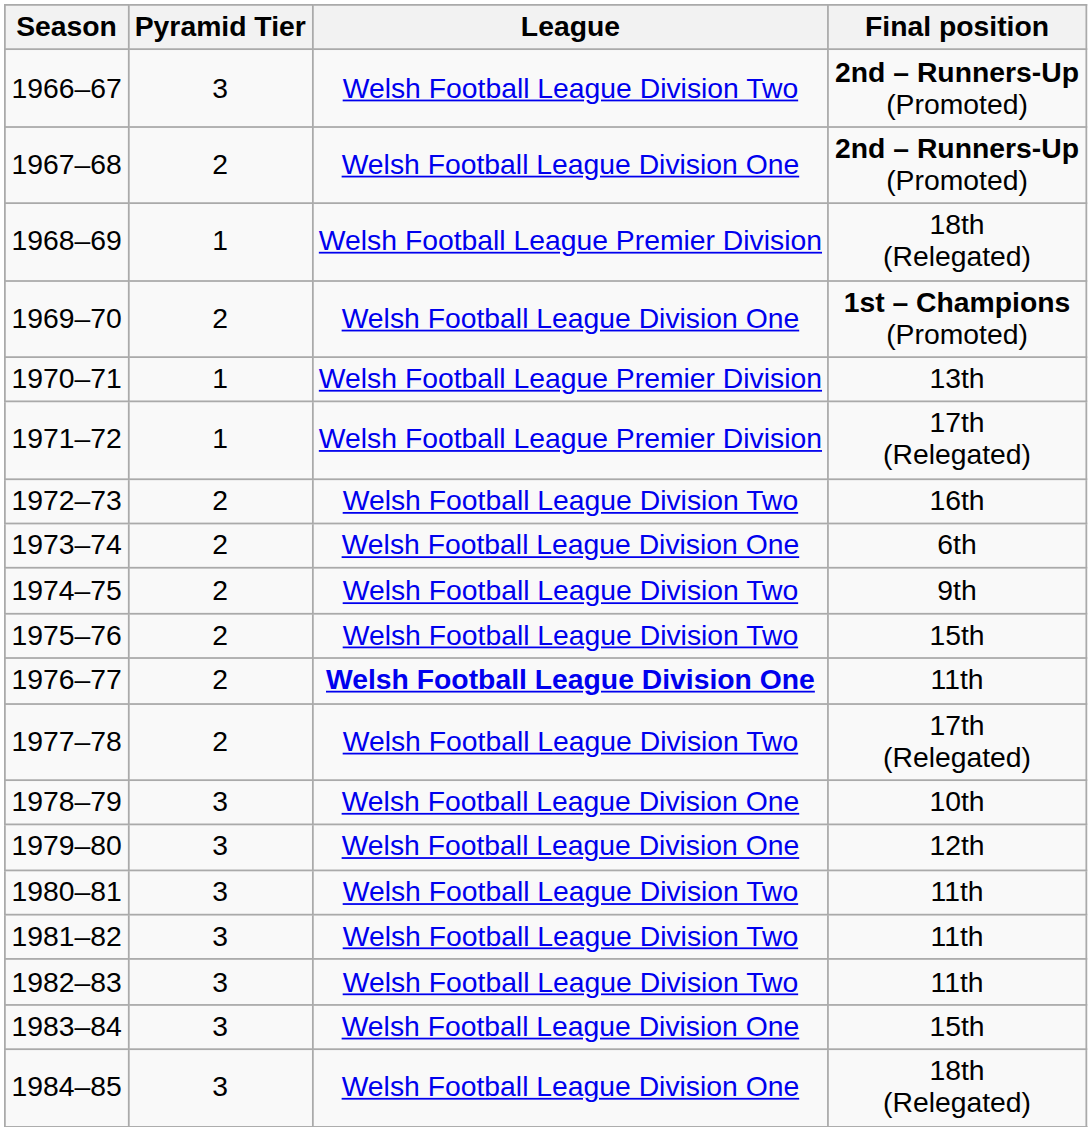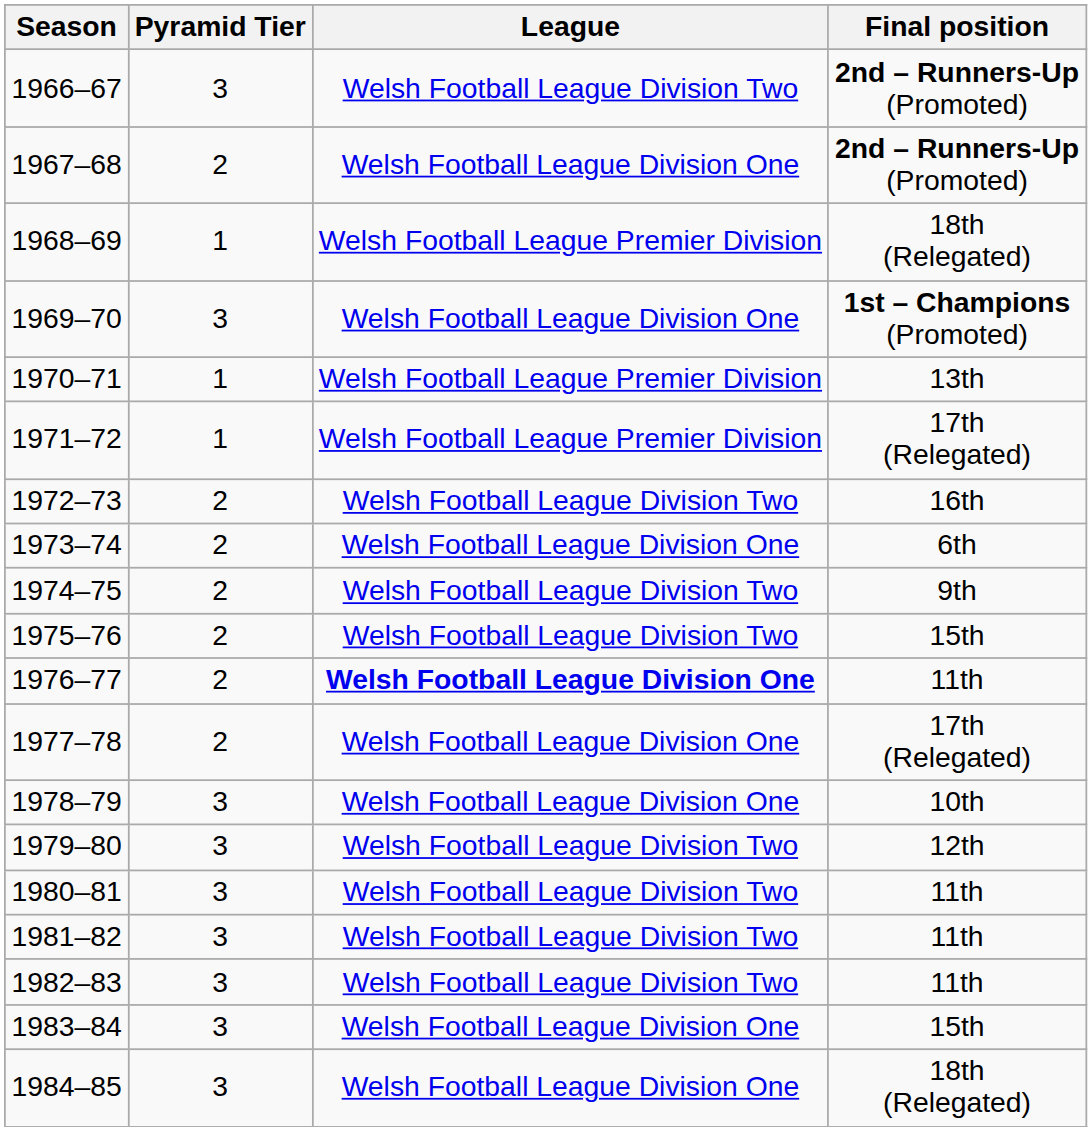 <table class="wikitable " style="text-align: center">
 <tr>
 <th>Season</th>
 <th>Pyramid Tier</th>
 <th>League</th>
 <th>Final position</th>
 </tr>
 <tr>
 <td>1966–67</td>
 <td>3</td>
 <td><a href='#'>Welsh Football League Division Two</a></td>
 <td><strong>2nd – Runners-Up</strong><br>(Promoted)</td>
 </tr>
 <tr>
 <td>1967–68</td>
 <td>2</td>
 <td><a href='#'>Welsh Football League Division One</a></td>
 <td><strong>2nd – Runners-Up</strong><br>(Promoted)</td>
 </tr>
 <tr>
 <td>1968–69</td>
 <td>1</td>
 <td><a href='#'>Welsh Football League Premier Division</a></td>
 <td>18th<br>(Relegated)</td>
 </tr>
 <tr>
 <td>1969–70</td>
-<td>2</td>
+<td>3</td>
 <td><a href='#'>Welsh Football League Division One</a></td>
 <td><strong>1st – Champions</strong><br>(Promoted)</td>
 </tr>
 <tr>
 <td>1970–71</td>
 <td>1</td>
 <td><a href='#'>Welsh Football League Premier Division</a></td>
 <td>13th</td>
 </tr>
 <tr>
 <td>1971–72</td>
 <td>1</td>
 <td><a href='#'>Welsh Football League Premier Division</a></td>
 <td>17th<br>(Relegated)</td>
 </tr>
 <tr>
 <td>1972–73</td>
 <td>2</td>
 <td><a href='#'>Welsh Football League Division Two</a></td>
 <td>16th</td>
 </tr>
 <tr>
 <td>1973–74</td>
 <td>2</td>
 <td><a href='#'>Welsh Football League Division One</a></td>
 <td>6th</td>
 </tr>
 <tr>
 <td>1974–75</td>
 <td>2</td>
 <td><a href='#'>Welsh Football League Division Two</a></td>
 <td>9th</td>
 </tr>
 <tr>
 <td>1975–76</td>
 <td>2</td>
 <td><a href='#'>Welsh Football League Division Two</a></td>
 <td>15th</td>
 </tr>
 <tr>
 <td>1976–77</td>
 <td>2</td>
 <td><strong><a href='#'>Welsh Football League Division One</a></strong></td>
 <td>11th</td>
 </tr>
 <tr>
 <td>1977–78</td>
 <td>2</td>
-<td><a href='#'>Welsh Football League Division Two</a></td>
+<td><a href='#'>Welsh Football League Division One</a></td>
 <td>17th<br>(Relegated)</td>
 </tr>
 <tr>
 <td>1978–79</td>
 <td>3</td>
 <td><a href='#'>Welsh Football League Division One</a></td>
 <td>10th</td>
 </tr>
 <tr>
 <td>1979–80</td>
 <td>3</td>
-<td><a href='#'>Welsh Football League Division One</a></td>
+<td><a href='#'>Welsh Football League Division Two</a></td>
 <td>12th</td>
 </tr>
 <tr>
 <td>1980–81</td>
 <td>3</td>
 <td><a href='#'>Welsh Football League Division Two</a></td>
 <td>11th</td>
 </tr>
 <tr>
 <td>1981–82</td>
 <td>3</td>
 <td><a href='#'>Welsh Football League Division Two</a></td>
 <td>11th</td>
 </tr>
 <tr>
 <td>1982–83</td>
 <td>3</td>
 <td><a href='#'>Welsh Football League Division Two</a></td>
 <td>11th</td>
 </tr>
 <tr>
 <td>1983–84</td>
 <td>3</td>
 <td><a href='#'>Welsh Football League Division One</a></td>
 <td>15th</td>
 </tr>
 <tr>
 <td>1984–85</td>
 <td>3</td>
 <td><a href='#'>Welsh Football League Division One</a></td>
 <td>18th<br>(Relegated)</td>
 </tr>
 <tr>
 </tr>
 <tr>
 </tr>
 </table>
